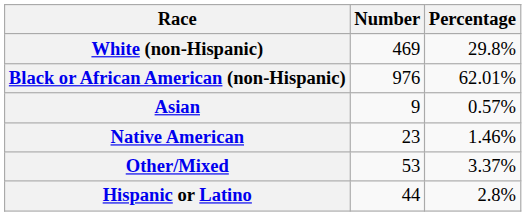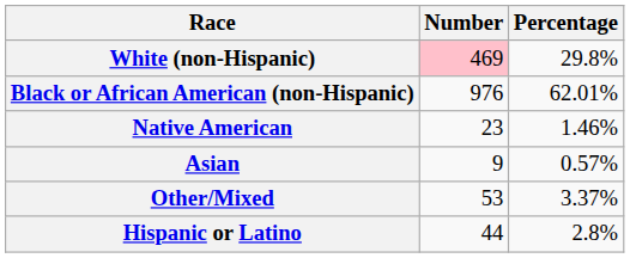 <table class="wikitable" style="text-align:right">
 <tr>
 <th scope="col">Race</th>
 <th scope="col">Number</th>
 <th scope="col">Percentage</th>
 </tr>
 <tr>
 <th scope="row"><a href='#'>White</a> (non-Hispanic)</th>
-<td>469</td>
+<td style="background: pink;">469</td>
 <td>29.8%</td>
 </tr>
 <tr>
 <th scope="row"><a href='#'>Black or African American</a> (non-Hispanic)</th>
 <td>976</td>
 <td>62.01%</td>
 </tr>
 <tr>
+<th scope="row"><a href='#'>Native American</a></th>
+<td>23</td>
+<td>1.46%</td>
+</tr>
+<tr>
 <th scope="row"><a href='#'>Asian</a></th>
 <td>9</td>
 <td>0.57%</td>
-</tr>
-<tr>
-<th scope="row"><a href='#'>Native American</a></th>
-<td>23</td>
-<td>1.46%</td>
 </tr>
 <tr>
 <th scope="row"><a href='#'>Other/Mixed</a></th>
 <td>53</td>
 <td>3.37%</td>
 </tr>
 <tr>
 <th scope="row"><a href='#'>Hispanic</a> or <a href='#'>Latino</a></th>
 <td>44</td>
 <td>2.8%</td>
 </tr>
 </table>
